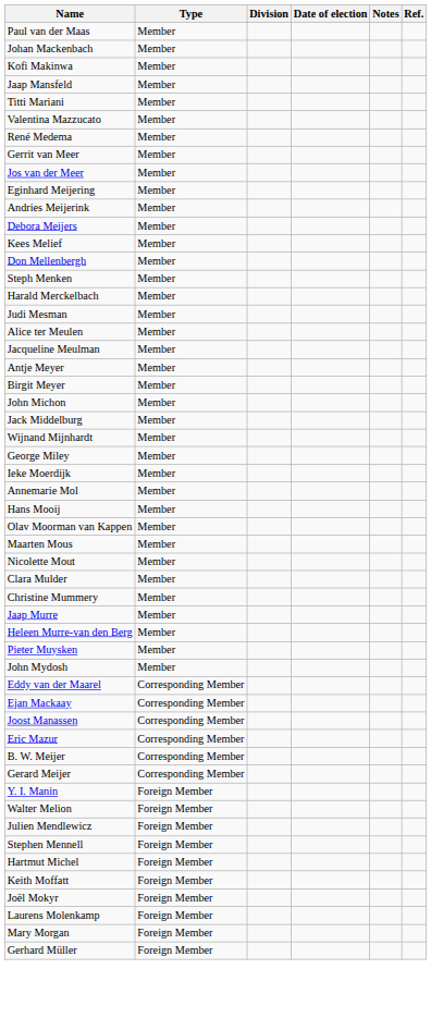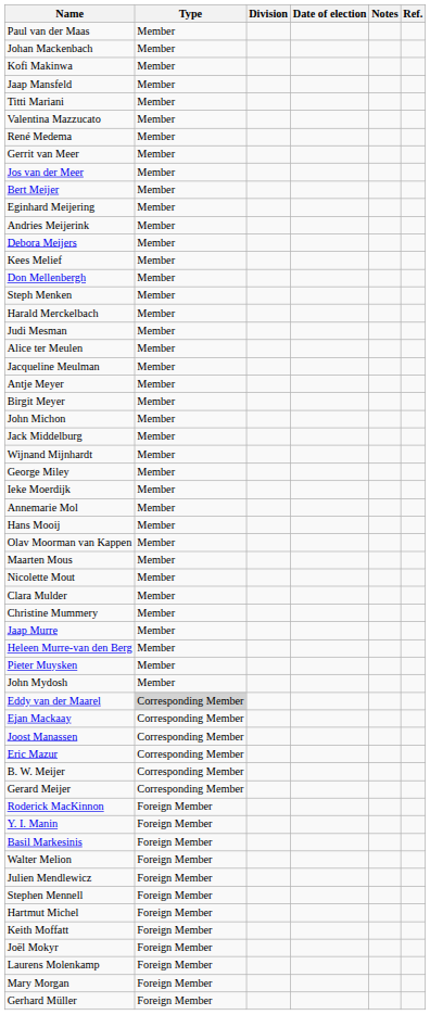 <table class="wikitable">
 <tr>
 <th>Name</th>
 <th>Type</th>
 <th>Division</th>
 <th>Date of election</th>
 <th>Notes</th>
 <th>Ref.</th>
 </tr>
 <tr>
 <td>Paul van der Maas</td>
 <td>Member</td>
 <td></td>
 <td></td>
 <td></td>
 <td></td>
 </tr>
 <tr>
 <td>Johan Mackenbach</td>
 <td>Member</td>
 <td></td>
 <td></td>
 <td></td>
 <td></td>
 </tr>
 <tr>
 <td>Kofi Makinwa</td>
 <td>Member</td>
 <td></td>
 <td></td>
 <td></td>
 <td></td>
 </tr>
 <tr>
 <td>Jaap Mansfeld</td>
 <td>Member</td>
 <td></td>
 <td></td>
 <td></td>
 <td></td>
 </tr>
 <tr>
 <td>Titti Mariani</td>
 <td>Member</td>
 <td></td>
 <td></td>
 <td></td>
 <td></td>
 </tr>
 <tr>
 <td>Valentina Mazzucato</td>
 <td>Member</td>
 <td></td>
 <td></td>
 <td></td>
 <td></td>
 </tr>
 <tr>
 <td>René Medema</td>
 <td>Member</td>
 <td></td>
 <td></td>
 <td></td>
 <td></td>
 </tr>
 <tr>
 <td>Gerrit van Meer</td>
 <td>Member</td>
 <td></td>
 <td></td>
 <td></td>
 <td></td>
 </tr>
 <tr>
 <td><a href='#'>Jos van der Meer</a></td>
+<td>Member</td>
+<td></td>
+<td></td>
+<td></td>
+<td></td>
+</tr>
+<tr>
+<td><a href='#'>Bert Meijer</a></td>
 <td>Member</td>
 <td></td>
 <td></td>
 <td></td>
 <td></td>
 </tr>
 <tr>
 <td>Eginhard Meijering</td>
 <td>Member</td>
 <td></td>
 <td></td>
 <td></td>
 <td></td>
 </tr>
 <tr>
 <td>Andries Meijerink</td>
 <td>Member</td>
 <td></td>
 <td></td>
 <td></td>
 <td></td>
 </tr>
 <tr>
 <td><a href='#'>Debora Meijers</a></td>
 <td>Member</td>
 <td></td>
 <td></td>
 <td></td>
 <td></td>
 </tr>
 <tr>
 <td>Kees Melief</td>
 <td>Member</td>
 <td></td>
 <td></td>
 <td></td>
 <td></td>
 </tr>
 <tr>
 <td><a href='#'>Don Mellenbergh</a></td>
 <td>Member</td>
 <td></td>
 <td></td>
 <td></td>
 <td></td>
 </tr>
 <tr>
 <td>Steph Menken</td>
 <td>Member</td>
 <td></td>
 <td></td>
 <td></td>
 <td></td>
 </tr>
 <tr>
 <td>Harald Merckelbach</td>
 <td>Member</td>
 <td></td>
 <td></td>
 <td></td>
 <td></td>
 </tr>
 <tr>
 <td>Judi Mesman</td>
 <td>Member</td>
 <td></td>
 <td></td>
 <td></td>
 <td></td>
 </tr>
 <tr>
 <td>Alice ter Meulen</td>
 <td>Member</td>
 <td></td>
 <td></td>
 <td></td>
 <td></td>
 </tr>
 <tr>
 <td>Jacqueline Meulman</td>
 <td>Member</td>
 <td></td>
 <td></td>
 <td></td>
 <td></td>
 </tr>
 <tr>
 <td>Antje Meyer</td>
 <td>Member</td>
 <td></td>
 <td></td>
 <td></td>
 <td></td>
 </tr>
 <tr>
 <td>Birgit Meyer</td>
 <td>Member</td>
 <td></td>
 <td></td>
 <td></td>
 <td></td>
 </tr>
 <tr>
 <td>John Michon</td>
 <td>Member</td>
 <td></td>
 <td></td>
 <td></td>
 <td></td>
 </tr>
 <tr>
 <td>Jack Middelburg</td>
 <td>Member</td>
 <td></td>
 <td></td>
 <td></td>
 <td></td>
 </tr>
 <tr>
 <td>Wijnand Mijnhardt</td>
 <td>Member</td>
 <td></td>
 <td></td>
 <td></td>
 <td></td>
 </tr>
 <tr>
 <td>George Miley</td>
 <td>Member</td>
 <td></td>
 <td></td>
 <td></td>
 <td></td>
 </tr>
 <tr>
 <td>Ieke Moerdijk</td>
 <td>Member</td>
 <td></td>
 <td></td>
 <td></td>
 <td></td>
 </tr>
 <tr>
 <td>Annemarie Mol</td>
 <td>Member</td>
 <td></td>
 <td></td>
 <td></td>
 <td></td>
 </tr>
 <tr>
 <td>Hans Mooij</td>
 <td>Member</td>
 <td></td>
 <td></td>
 <td></td>
 <td></td>
 </tr>
 <tr>
 <td>Olav Moorman van Kappen</td>
 <td>Member</td>
 <td></td>
 <td></td>
 <td></td>
 <td></td>
 </tr>
 <tr>
 <td>Maarten Mous</td>
 <td>Member</td>
 <td></td>
 <td></td>
 <td></td>
 <td></td>
 </tr>
 <tr>
 <td>Nicolette Mout</td>
 <td>Member</td>
 <td></td>
 <td></td>
 <td></td>
 <td></td>
 </tr>
 <tr>
 <td>Clara Mulder</td>
 <td>Member</td>
 <td></td>
 <td></td>
 <td></td>
 <td></td>
 </tr>
 <tr>
 <td>Christine Mummery</td>
 <td>Member</td>
 <td></td>
 <td></td>
 <td></td>
 <td></td>
 </tr>
 <tr>
 <td><a href='#'>Jaap Murre</a></td>
 <td>Member</td>
 <td></td>
 <td></td>
 <td></td>
 <td></td>
 </tr>
 <tr>
 <td><a href='#'>Heleen Murre-van den Berg</a></td>
 <td>Member</td>
 <td></td>
 <td></td>
 <td></td>
 <td></td>
 </tr>
 <tr>
 <td><a href='#'>Pieter Muysken</a></td>
 <td>Member</td>
 <td></td>
 <td></td>
 <td></td>
 <td></td>
 </tr>
 <tr>
 <td>John Mydosh</td>
 <td>Member</td>
 <td></td>
 <td></td>
 <td></td>
 <td></td>
 </tr>
 <tr>
 <td><a href='#'>Eddy van der Maarel</a></td>
-<td>Corresponding Member</td>
+<td style="background: lightgrey;">Corresponding Member</td>
 <td></td>
 <td></td>
 <td></td>
 <td></td>
 </tr>
 <tr>
 <td><a href='#'>Ejan Mackaay</a></td>
 <td>Corresponding Member</td>
 <td></td>
 <td></td>
 <td></td>
 <td></td>
 </tr>
 <tr>
 <td><a href='#'>Joost Manassen</a></td>
 <td>Corresponding Member</td>
 <td></td>
 <td></td>
 <td></td>
 <td></td>
 </tr>
 <tr>
 <td><a href='#'>Eric Mazur</a></td>
 <td>Corresponding Member</td>
 <td></td>
 <td></td>
 <td></td>
 <td></td>
 </tr>
 <tr>
 <td>B. W. Meijer</td>
 <td>Corresponding Member</td>
 <td></td>
 <td></td>
 <td></td>
 <td></td>
 </tr>
 <tr>
 <td>Gerard Meijer</td>
 <td>Corresponding Member</td>
 <td></td>
 <td></td>
 <td></td>
 <td></td>
 </tr>
 <tr>
+<td><a href='#'>Roderick MacKinnon</a></td>
+<td>Foreign Member</td>
+<td></td>
+<td></td>
+<td></td>
+<td></td>
+</tr>
+<tr>
 <td><a href='#'>Y. I. Manin</a></td>
+<td>Foreign Member</td>
+<td></td>
+<td></td>
+<td></td>
+<td></td>
+</tr>
+<tr>
+<td><a href='#'>Basil Markesinis</a></td>
 <td>Foreign Member</td>
 <td></td>
 <td></td>
 <td></td>
 <td></td>
 </tr>
 <tr>
 <td>Walter Melion</td>
 <td>Foreign Member</td>
 <td></td>
 <td></td>
 <td></td>
 <td></td>
 </tr>
 <tr>
 <td>Julien Mendlewicz</td>
 <td>Foreign Member</td>
 <td></td>
 <td></td>
 <td></td>
 <td></td>
 </tr>
 <tr>
 <td>Stephen Mennell</td>
 <td>Foreign Member</td>
 <td></td>
 <td></td>
 <td></td>
 <td></td>
 </tr>
 <tr>
 <td>Hartmut Michel</td>
 <td>Foreign Member</td>
 <td></td>
 <td></td>
 <td></td>
 <td></td>
 </tr>
 <tr>
 <td>Keith Moffatt</td>
 <td>Foreign Member</td>
 <td></td>
 <td></td>
 <td></td>
 <td></td>
 </tr>
 <tr>
 <td>Joël Mokyr</td>
 <td>Foreign Member</td>
 <td></td>
 <td></td>
 <td></td>
 <td></td>
 </tr>
 <tr>
 <td>Laurens Molenkamp</td>
 <td>Foreign Member</td>
 <td></td>
 <td></td>
 <td></td>
 <td></td>
 </tr>
 <tr>
 <td>Mary Morgan</td>
 <td>Foreign Member</td>
 <td></td>
 <td></td>
 <td></td>
 <td></td>
 </tr>
 <tr>
 <td>Gerhard Müller</td>
 <td>Foreign Member</td>
 <td></td>
 <td></td>
 <td></td>
 <td></td>
 </tr>
 </table>
